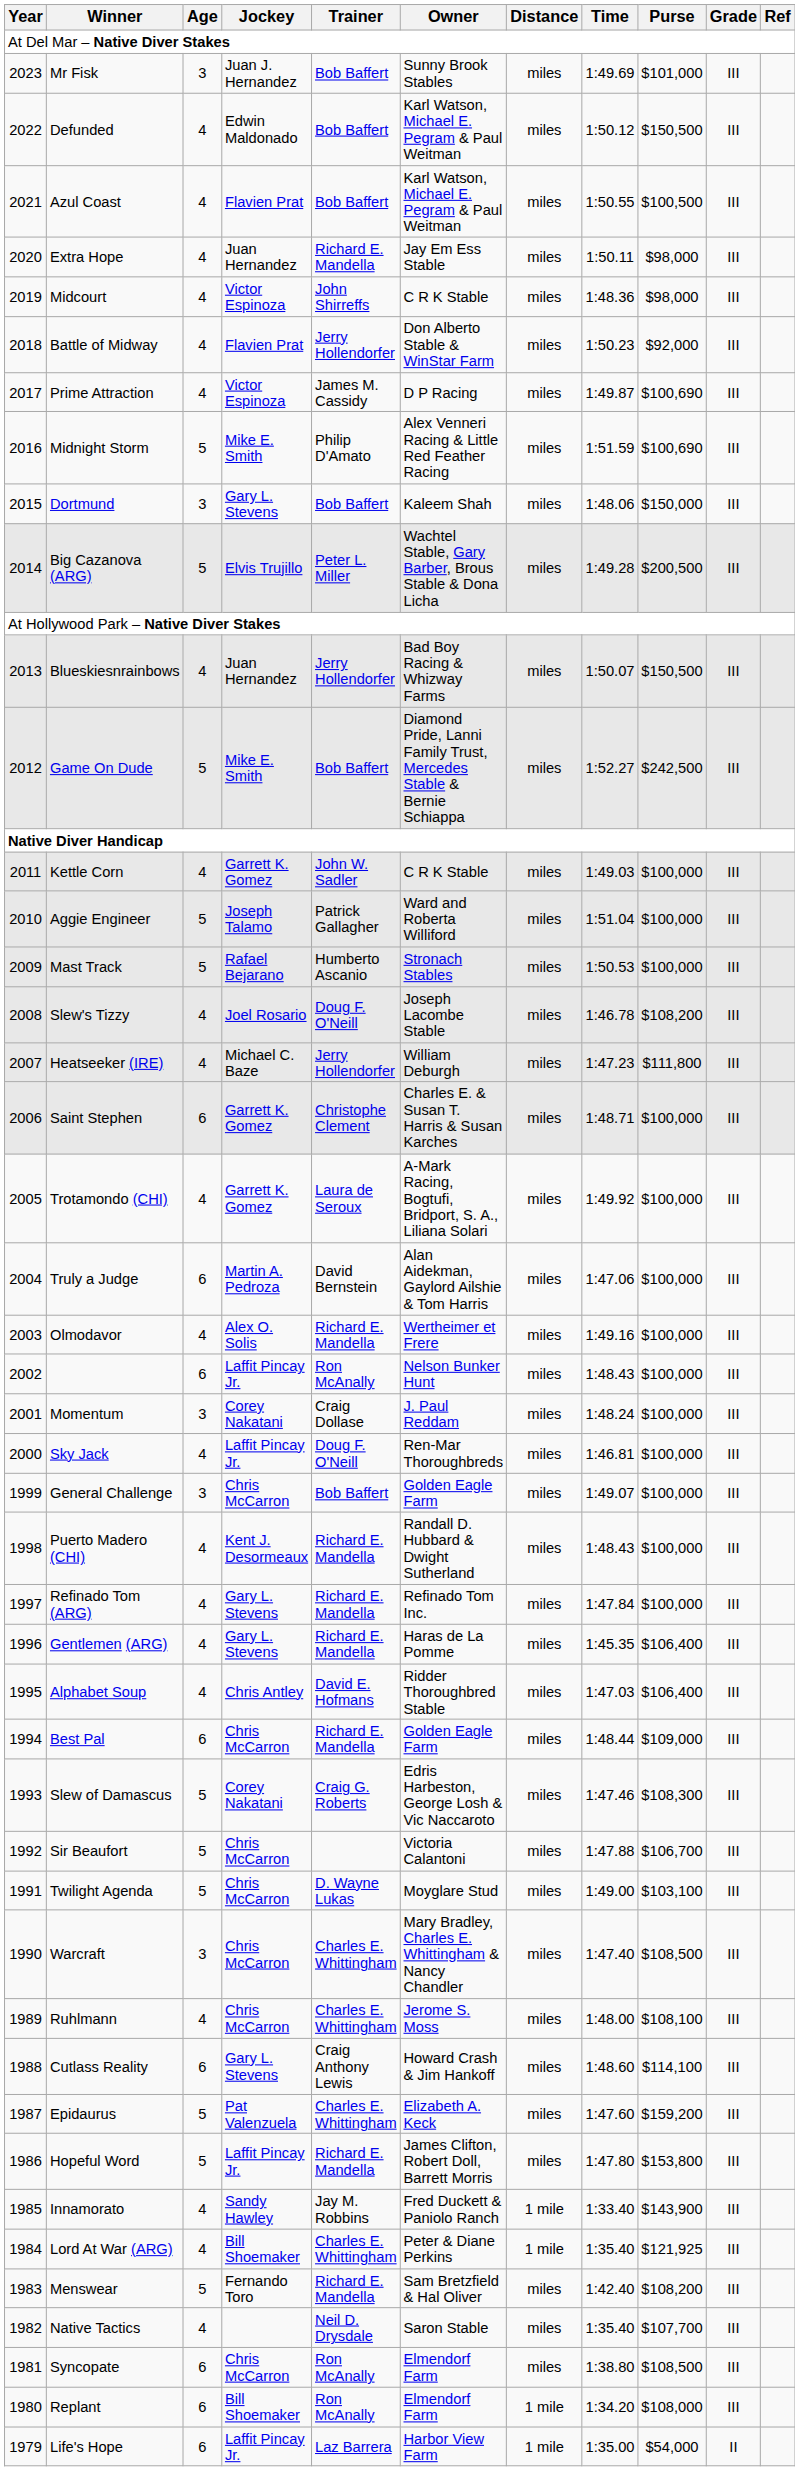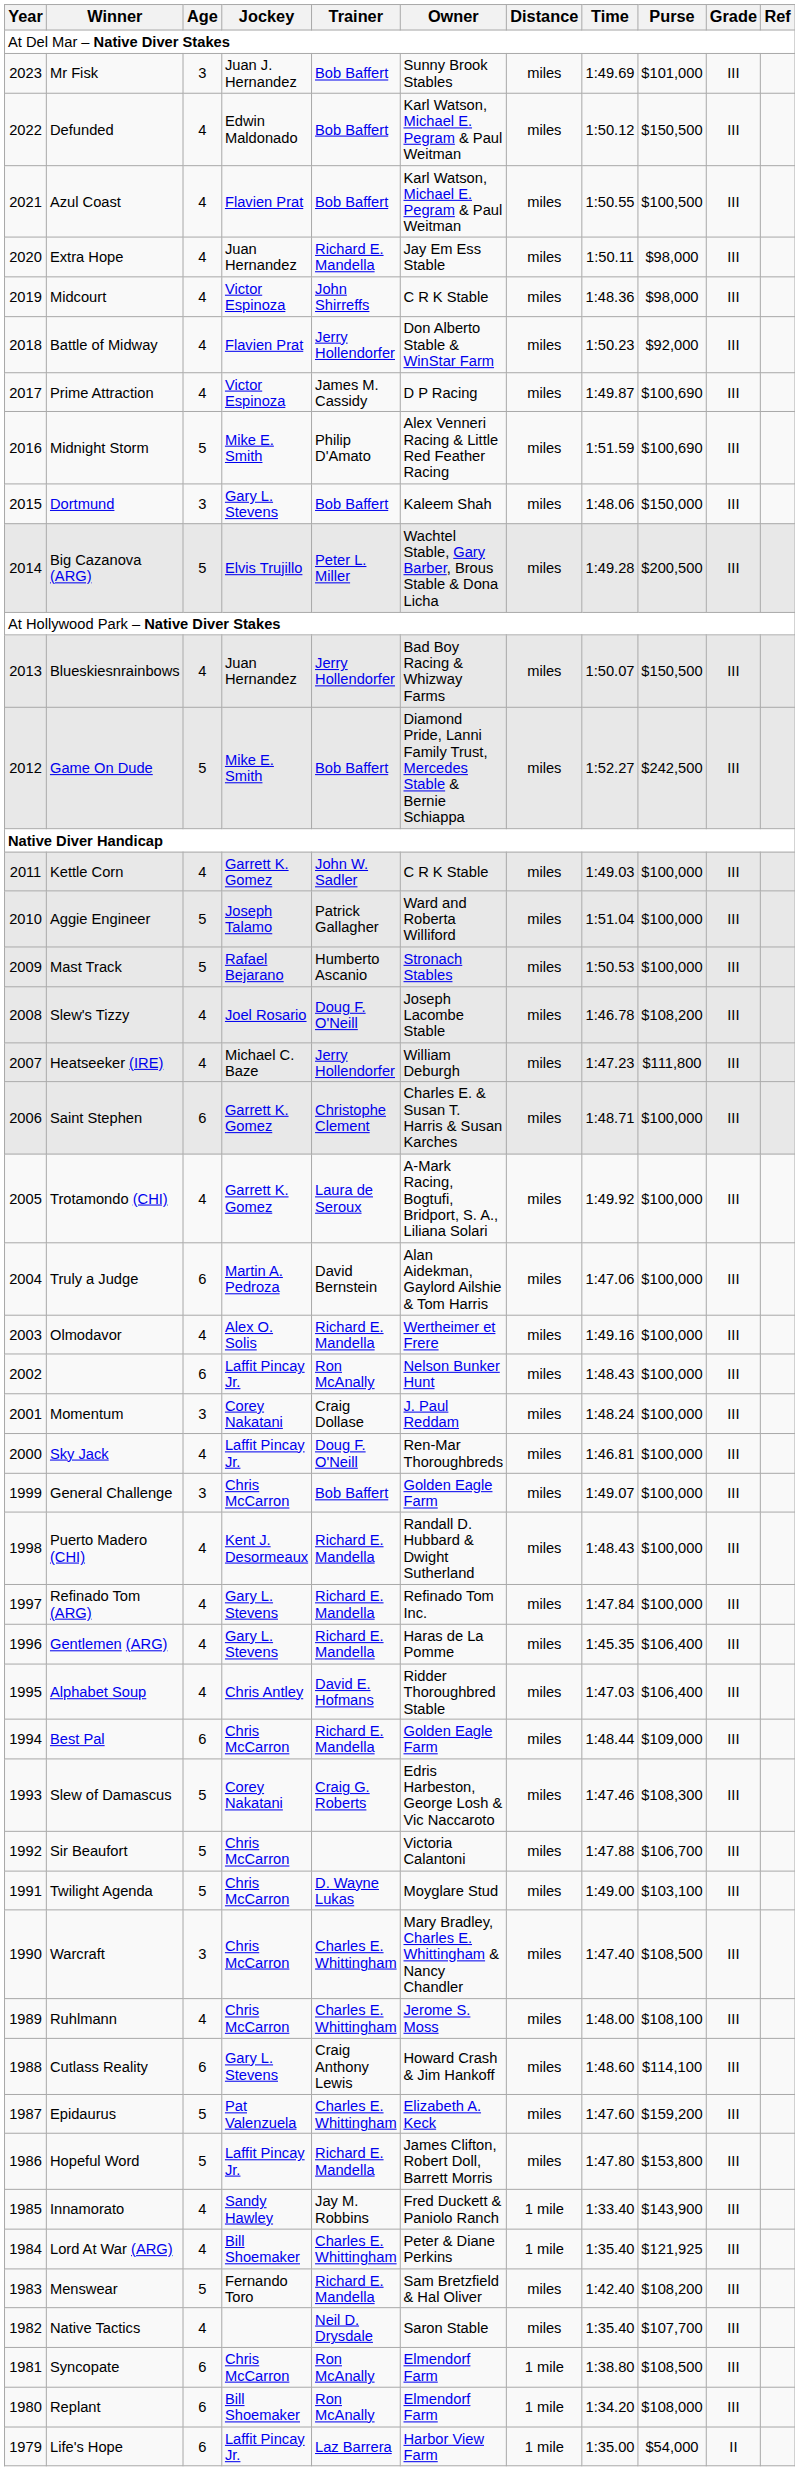 <table class="wikitable sortable">
 <tr>
 <th>Year</th>
 <th>Winner</th>
 <th>Age</th>
 <th>Jockey</th>
 <th>Trainer</th>
 <th>Owner</th>
 <th>Distance</th>
 <th>Time</th>
 <th>Purse</th>
 <th>Grade</th>
 <th>Ref</th>
 </tr>
 <tr style="font-size:90%; background-color:white">
 <td align="left" colspan=11>At Del Mar – <strong>Native Diver Stakes</strong></td>
 </tr>
 <tr style="font-size:90%;">
 <td align=center>2023</td>
 <td>Mr Fisk</td>
 <td align=center>3</td>
 <td>Juan J. Hernandez</td>
 <td><a href='#'>Bob Baffert</a></td>
 <td>Sunny Brook Stables</td>
 <td align=center> miles</td>
 <td align=center>1:49.69</td>
 <td align=center>$101,000</td>
 <td align=center>III</td>
 <td></td>
 </tr>
 <tr style="font-size:90%;">
 <td align=center>2022</td>
 <td>Defunded</td>
 <td align=center>4</td>
 <td>Edwin Maldonado</td>
 <td><a href='#'>Bob Baffert</a></td>
 <td>Karl Watson, <a href='#'>Michael E. Pegram</a> & Paul Weitman</td>
 <td align=center> miles</td>
 <td align=center>1:50.12</td>
 <td align=center>$150,500</td>
 <td align=center>III</td>
 <td></td>
 </tr>
 <tr style="font-size:90%;">
 <td align=center>2021</td>
 <td>Azul Coast</td>
 <td align=center>4</td>
 <td><a href='#'>Flavien Prat</a></td>
 <td><a href='#'>Bob Baffert</a></td>
 <td>Karl Watson, <a href='#'>Michael E. Pegram</a> & Paul Weitman</td>
 <td align=center> miles</td>
 <td align=center>1:50.55</td>
 <td align=center>$100,500</td>
 <td align=center>III</td>
 <td></td>
 </tr>
 <tr style="font-size:90%;">
 <td align=center>2020</td>
 <td>Extra Hope</td>
 <td align=center>4</td>
 <td>Juan Hernandez</td>
 <td><a href='#'>Richard E. Mandella</a></td>
 <td>Jay Em Ess Stable</td>
 <td align=center> miles</td>
 <td align=center>1:50.11</td>
 <td align=center>$98,000</td>
 <td align=center>III</td>
 <td></td>
 </tr>
 <tr style="font-size:90%;">
 <td align=center>2019</td>
 <td>Midcourt</td>
 <td align=center>4</td>
 <td><a href='#'>Victor Espinoza</a></td>
 <td><a href='#'>John Shirreffs</a></td>
 <td>C R K Stable</td>
 <td align=center> miles</td>
 <td align=center>1:48.36</td>
 <td align=center>$98,000</td>
 <td align=center>III</td>
 <td></td>
 </tr>
 <tr style="font-size:90%;">
 <td align=center>2018</td>
 <td>Battle of Midway</td>
 <td align=center>4</td>
 <td><a href='#'>Flavien Prat</a></td>
 <td><a href='#'>Jerry Hollendorfer</a></td>
 <td>Don Alberto Stable & <a href='#'>WinStar Farm</a></td>
 <td align=center> miles</td>
 <td align=center>1:50.23</td>
 <td align=center>$92,000</td>
 <td align=center>III</td>
 <td></td>
 </tr>
 <tr style="font-size:90%;">
 <td align=center>2017</td>
 <td>Prime Attraction</td>
 <td align=center>4</td>
 <td><a href='#'>Victor Espinoza</a></td>
 <td>James M. Cassidy</td>
 <td>D P Racing</td>
 <td align=center> miles</td>
 <td align=center>1:49.87</td>
 <td align=center>$100,690</td>
 <td align=center>III</td>
 <td></td>
 </tr>
 <tr style="font-size:90%;">
 <td align=center>2016</td>
 <td>Midnight Storm</td>
 <td align=center>5</td>
 <td><a href='#'>Mike E. Smith</a></td>
 <td>Philip D'Amato</td>
 <td>Alex Venneri Racing & Little Red Feather Racing</td>
 <td align=center> miles</td>
 <td align=center>1:51.59</td>
 <td align=center>$100,690</td>
 <td align=center>III</td>
 <td></td>
 </tr>
 <tr style="font-size:90%;">
 <td align=center>2015</td>
 <td><a href='#'>Dortmund</a></td>
 <td align=center>3</td>
 <td><a href='#'>Gary L. Stevens</a></td>
 <td><a href='#'>Bob Baffert</a></td>
 <td>Kaleem Shah</td>
 <td align=center> miles</td>
 <td align=center>1:48.06</td>
 <td align=center>$150,000</td>
 <td align=center>III</td>
 <td></td>
 </tr>
 <tr style="font-size:90%; background-color:#E8E8E8">
 <td align=center>2014</td>
 <td>Big Cazanova <a href='#'>(ARG)</a></td>
 <td align=center>5</td>
 <td><a href='#'>Elvis Trujillo</a></td>
 <td><a href='#'>Peter L. Miller</a></td>
 <td>Wachtel Stable, <a href='#'>Gary Barber</a>, Brous Stable & Dona Licha</td>
 <td align=center> miles</td>
 <td align=center>1:49.28</td>
 <td align=center>$200,500</td>
 <td align=center>III</td>
 <td></td>
 </tr>
 <tr style="font-size:90%; background-color:white">
 <td align="left" colspan=11>At Hollywood Park – <strong>Native Diver Stakes</strong></td>
 </tr>
 <tr style="font-size:90%; background-color:#E8E8E8">
 <td align=center>2013</td>
 <td>Blueskiesnrainbows</td>
 <td align=center>4</td>
 <td>Juan Hernandez</td>
 <td><a href='#'>Jerry Hollendorfer</a></td>
 <td>Bad Boy Racing & Whizway Farms</td>
 <td align=center> miles</td>
 <td align=center>1:50.07</td>
 <td align=center>$150,500</td>
 <td align=center>III</td>
 <td></td>
 </tr>
 <tr style="font-size:90%; background-color:#E8E8E8">
 <td align=center>2012</td>
 <td><a href='#'>Game On Dude</a></td>
 <td align=center>5</td>
 <td><a href='#'>Mike E. Smith</a></td>
 <td><a href='#'>Bob Baffert</a></td>
 <td>Diamond Pride, Lanni Family Trust, <a href='#'>Mercedes Stable</a> & Bernie Schiappa</td>
 <td align=center> miles</td>
 <td align=center>1:52.27</td>
 <td align=center>$242,500</td>
 <td align=center>III</td>
 <td></td>
 </tr>
 <tr style="font-size:90%; background-color:white">
 <td align="left" colspan=11><strong>Native Diver Handicap </strong></td>
 </tr>
 <tr style="font-size:90%; background-color:#E8E8E8">
 <td align=center>2011</td>
 <td>Kettle Corn</td>
 <td align=center>4</td>
 <td><a href='#'>Garrett K. Gomez</a></td>
 <td><a href='#'>John W. Sadler</a></td>
 <td>C R K Stable</td>
 <td align=center> miles</td>
 <td align=center>1:49.03</td>
 <td align=center>$100,000</td>
 <td align=center>III</td>
 <td></td>
 </tr>
 <tr style="font-size:90%; background-color:#E8E8E8">
 <td align=center>2010</td>
 <td>Aggie Engineer</td>
 <td align=center>5</td>
 <td><a href='#'>Joseph Talamo</a></td>
 <td>Patrick Gallagher</td>
 <td>Ward and Roberta Williford</td>
 <td align=center> miles</td>
 <td align=center>1:51.04</td>
 <td align=center>$100,000</td>
 <td align=center>III</td>
 <td></td>
 </tr>
 <tr style="font-size:90%; background-color:#E8E8E8">
 <td align=center>2009</td>
 <td>Mast Track</td>
 <td align=center>5</td>
 <td><a href='#'>Rafael Bejarano</a></td>
 <td>Humberto Ascanio</td>
 <td><a href='#'>Stronach Stables</a></td>
 <td align=center> miles</td>
 <td align=center>1:50.53</td>
 <td align=center>$100,000</td>
 <td align=center>III</td>
 <td></td>
 </tr>
 <tr style="font-size:90%; background-color:#E8E8E8">
 <td align=center>2008</td>
 <td>Slew's Tizzy</td>
 <td align=center>4</td>
 <td><a href='#'>Joel Rosario</a></td>
 <td><a href='#'>Doug F. O'Neill</a></td>
 <td>Joseph Lacombe Stable</td>
 <td align=center> miles</td>
 <td align=center>1:46.78</td>
 <td align=center>$108,200</td>
 <td align=center>III</td>
 <td></td>
 </tr>
 <tr style="font-size:90%; background-color:#E8E8E8">
 <td align=center>2007</td>
 <td>Heatseeker <a href='#'>(IRE)</a></td>
 <td align=center>4</td>
 <td>Michael C. Baze</td>
 <td><a href='#'>Jerry Hollendorfer</a></td>
 <td>William Deburgh</td>
 <td align=center> miles</td>
 <td align=center>1:47.23</td>
 <td align=center>$111,800</td>
 <td align=center>III</td>
 <td></td>
 </tr>
 <tr style="font-size:90%; background-color:#E8E8E8">
 <td align=center>2006</td>
 <td>Saint Stephen</td>
 <td align=center>6</td>
 <td><a href='#'>Garrett K. Gomez</a></td>
 <td><a href='#'>Christophe Clement</a></td>
 <td>Charles E. & Susan T. Harris & Susan Karches</td>
 <td align=center> miles</td>
 <td align=center>1:48.71</td>
 <td align=center>$100,000</td>
 <td align=center>III</td>
 <td></td>
 </tr>
 <tr style="font-size:90%;">
 <td align=center>2005</td>
 <td>Trotamondo <a href='#'>(CHI)</a></td>
 <td align=center>4</td>
 <td><a href='#'>Garrett K. Gomez</a></td>
 <td><a href='#'>Laura de Seroux</a></td>
 <td>A-Mark Racing, Bogtufi, Bridport, S. A., Liliana Solari</td>
 <td align=center> miles</td>
 <td align=center>1:49.92</td>
 <td align=center>$100,000</td>
 <td align=center>III</td>
 <td></td>
 </tr>
 <tr style="font-size:90%;">
 <td align=center>2004</td>
 <td>Truly a Judge</td>
 <td align=center>6</td>
 <td><a href='#'>Martin A. Pedroza</a></td>
 <td>David Bernstein</td>
 <td>Alan Aidekman, Gaylord Ailshie & Tom Harris</td>
 <td align=center> miles</td>
 <td align=center>1:47.06</td>
 <td align=center>$100,000</td>
 <td align=center>III</td>
 <td></td>
 </tr>
 <tr style="font-size:90%;">
 <td align=center>2003</td>
 <td>Olmodavor</td>
 <td align=center>4</td>
 <td><a href='#'>Alex O. Solis</a></td>
 <td><a href='#'>Richard E. Mandella</a></td>
 <td><a href='#'>Wertheimer et Frere</a></td>
 <td align=center> miles</td>
 <td align=center>1:49.16</td>
 <td align=center>$100,000</td>
 <td align=center>III</td>
 <td></td>
 </tr>
 <tr style="font-size:90%;">
 <td align=center>2002</td>
 <td></td>
 <td align=center>6</td>
 <td><a href='#'>Laffit Pincay Jr.</a></td>
 <td><a href='#'>Ron McAnally</a></td>
 <td><a href='#'>Nelson Bunker Hunt</a></td>
 <td align=center> miles</td>
 <td align=center>1:48.43</td>
 <td align=center>$100,000</td>
 <td align=center>III</td>
 <td></td>
 </tr>
 <tr style="font-size:90%;">
 <td align=center>2001</td>
 <td>Momentum</td>
 <td align=center>3</td>
 <td><a href='#'>Corey Nakatani</a></td>
 <td>Craig Dollase</td>
 <td><a href='#'>J. Paul Reddam</a></td>
 <td align=center> miles</td>
 <td align=center>1:48.24</td>
 <td align=center>$100,000</td>
 <td align=center>III</td>
 <td></td>
 </tr>
 <tr style="font-size:90%;">
 <td align=center>2000</td>
 <td><a href='#'>Sky Jack</a></td>
 <td align=center>4</td>
 <td><a href='#'>Laffit Pincay Jr.</a></td>
 <td><a href='#'>Doug F. O'Neill</a></td>
 <td>Ren-Mar Thoroughbreds</td>
 <td align=center> miles</td>
 <td align=center>1:46.81</td>
 <td align=center>$100,000</td>
 <td align=center>III</td>
 <td></td>
 </tr>
 <tr style="font-size:90%;">
 <td align=center>1999</td>
 <td>General Challenge</td>
 <td align=center>3</td>
 <td><a href='#'>Chris McCarron</a></td>
 <td><a href='#'>Bob Baffert</a></td>
 <td><a href='#'>Golden Eagle Farm</a></td>
 <td align=center> miles</td>
 <td align=center>1:49.07</td>
 <td align=center>$100,000</td>
 <td align=center>III</td>
 <td></td>
 </tr>
 <tr style="font-size:90%;">
 <td align=center>1998</td>
 <td>Puerto Madero <a href='#'>(CHI)</a></td>
 <td align=center>4</td>
 <td><a href='#'>Kent J. Desormeaux</a></td>
 <td><a href='#'>Richard E. Mandella</a></td>
 <td>Randall D. Hubbard & Dwight Sutherland</td>
 <td align=center> miles</td>
 <td align=center>1:48.43</td>
 <td align=center>$100,000</td>
 <td align=center>III</td>
 <td></td>
 </tr>
 <tr style="font-size:90%;">
 <td align=center>1997</td>
 <td>Refinado Tom <a href='#'>(ARG)</a></td>
 <td align=center>4</td>
 <td><a href='#'>Gary L. Stevens</a></td>
 <td><a href='#'>Richard E. Mandella</a></td>
 <td>Refinado Tom Inc.</td>
 <td align=center> miles</td>
 <td align=center>1:47.84</td>
 <td align=center>$100,000</td>
 <td align=center>III</td>
 <td></td>
 </tr>
 <tr style="font-size:90%;">
 <td align=center>1996</td>
 <td><a href='#'>Gentlemen</a> <a href='#'>(ARG)</a></td>
 <td align=center>4</td>
 <td><a href='#'>Gary L. Stevens</a></td>
 <td><a href='#'>Richard E. Mandella</a></td>
 <td>Haras de La Pomme</td>
 <td align=center> miles</td>
 <td align=center>1:45.35</td>
 <td align=center>$106,400</td>
 <td align=center>III</td>
 <td></td>
 </tr>
 <tr style="font-size:90%;">
 <td align=center>1995</td>
 <td><a href='#'>Alphabet Soup</a></td>
 <td align=center>4</td>
 <td><a href='#'>Chris Antley</a></td>
 <td><a href='#'>David E. Hofmans</a></td>
 <td>Ridder Thoroughbred Stable</td>
 <td align=center> miles</td>
 <td align=center>1:47.03</td>
 <td align=center>$106,400</td>
 <td align=center>III</td>
 <td></td>
 </tr>
 <tr style="font-size:90%;">
 <td align=center>1994</td>
 <td><a href='#'>Best Pal</a></td>
 <td align=center>6</td>
 <td><a href='#'>Chris McCarron</a></td>
 <td><a href='#'>Richard E. Mandella</a></td>
 <td><a href='#'>Golden Eagle Farm</a></td>
 <td align=center> miles</td>
 <td align=center>1:48.44</td>
 <td align=center>$109,000</td>
 <td align=center>III</td>
 <td></td>
 </tr>
 <tr style="font-size:90%;">
 <td align=center>1993</td>
 <td>Slew of Damascus</td>
 <td align=center>5</td>
 <td><a href='#'>Corey Nakatani</a></td>
 <td><a href='#'>Craig G. Roberts</a></td>
 <td>Edris Harbeston, George Losh & Vic Naccaroto</td>
 <td align=center> miles</td>
 <td align=center>1:47.46</td>
 <td align=center>$108,300</td>
 <td align=center>III</td>
 <td></td>
 </tr>
 <tr style="font-size:90%;">
 <td align=center>1992</td>
 <td>Sir Beaufort</td>
 <td align=center>5</td>
 <td><a href='#'>Chris McCarron</a></td>
 <td></td>
 <td>Victoria Calantoni</td>
 <td align=center> miles</td>
 <td align=center>1:47.88</td>
 <td align=center>$106,700</td>
 <td align=center>III</td>
 <td></td>
 </tr>
 <tr style="font-size:90%;">
 <td align=center>1991</td>
 <td>Twilight Agenda</td>
 <td align=center>5</td>
 <td><a href='#'>Chris McCarron</a></td>
 <td><a href='#'>D. Wayne Lukas</a></td>
 <td>Moyglare Stud</td>
 <td align=center> miles</td>
 <td align=center>1:49.00</td>
 <td align=center>$103,100</td>
 <td align=center>III</td>
 <td></td>
 </tr>
 <tr style="font-size:90%;">
 <td align=center>1990</td>
 <td>Warcraft</td>
 <td align=center>3</td>
 <td><a href='#'>Chris McCarron</a></td>
 <td><a href='#'>Charles E. Whittingham</a></td>
 <td>Mary Bradley, <a href='#'>Charles E. Whittingham</a> & Nancy Chandler</td>
 <td align=center> miles</td>
 <td align=center>1:47.40</td>
 <td align=center>$108,500</td>
 <td align=center>III</td>
 <td></td>
 </tr>
 <tr style="font-size:90%;">
 <td align=center>1989</td>
 <td>Ruhlmann</td>
 <td align=center>4</td>
 <td><a href='#'>Chris McCarron</a></td>
 <td><a href='#'>Charles E. Whittingham</a></td>
 <td><a href='#'>Jerome S. Moss</a></td>
 <td align=center> miles</td>
 <td align=center>1:48.00</td>
 <td align=center>$108,100</td>
 <td align=center>III</td>
 <td></td>
 </tr>
 <tr style="font-size:90%;">
 <td align=center>1988</td>
 <td>Cutlass Reality</td>
 <td align=center>6</td>
 <td><a href='#'>Gary L. Stevens</a></td>
 <td>Craig Anthony Lewis</td>
 <td>Howard Crash & Jim Hankoff</td>
 <td align=center> miles</td>
 <td align=center>1:48.60</td>
 <td align=center>$114,100</td>
 <td align=center>III</td>
 <td></td>
 </tr>
 <tr style="font-size:90%;">
 <td align=center>1987</td>
 <td>Epidaurus</td>
 <td align=center>5</td>
 <td><a href='#'>Pat Valenzuela</a></td>
 <td><a href='#'>Charles E. Whittingham</a></td>
 <td><a href='#'>Elizabeth A. Keck</a></td>
 <td align=center> miles</td>
 <td align=center>1:47.60</td>
 <td align=center>$159,200</td>
 <td align=center>III</td>
 <td></td>
 </tr>
 <tr style="font-size:90%;">
 <td align=center>1986</td>
 <td>Hopeful Word</td>
 <td align=center>5</td>
 <td><a href='#'>Laffit Pincay Jr.</a></td>
 <td><a href='#'>Richard E. Mandella</a></td>
 <td>James Clifton, Robert Doll, Barrett Morris</td>
 <td align=center> miles</td>
 <td align=center>1:47.80</td>
 <td align=center>$153,800</td>
 <td align=center>III</td>
 <td></td>
 </tr>
 <tr style="font-size:90%;">
 <td align=center>1985</td>
 <td>Innamorato</td>
 <td align=center>4</td>
 <td><a href='#'>Sandy Hawley</a></td>
 <td>Jay M. Robbins</td>
 <td>Fred Duckett & Paniolo Ranch</td>
 <td align=center>1 mile</td>
 <td align=center>1:33.40</td>
 <td align=center>$143,900</td>
 <td align=center>III</td>
 <td></td>
 </tr>
 <tr style="font-size:90%;">
 <td align=center>1984</td>
 <td>Lord At War <a href='#'>(ARG)</a></td>
 <td align=center>4</td>
 <td><a href='#'>Bill Shoemaker</a></td>
 <td><a href='#'>Charles E. Whittingham</a></td>
 <td>Peter & Diane Perkins</td>
 <td align=center>1 mile</td>
 <td align=center>1:35.40</td>
 <td align=center>$121,925</td>
 <td align=center>III</td>
 <td></td>
 </tr>
 <tr style="font-size:90%;">
 <td align=center>1983</td>
 <td>Menswear</td>
 <td align=center>5</td>
 <td>Fernando Toro</td>
 <td><a href='#'>Richard E. Mandella</a></td>
 <td>Sam Bretzfield & Hal Oliver</td>
 <td align=center> miles</td>
 <td align=center>1:42.40</td>
 <td align=center>$108,200</td>
 <td align=center>III</td>
 <td></td>
 </tr>
 <tr style="font-size:90%;">
 <td align=center>1982</td>
 <td>Native Tactics</td>
 <td align=center>4</td>
 <td></td>
 <td><a href='#'>Neil D. Drysdale</a></td>
 <td>Saron Stable</td>
 <td align=center> miles</td>
 <td align=center>1:35.40</td>
 <td align=center>$107,700</td>
 <td align=center>III</td>
 <td></td>
 </tr>
 <tr style="font-size:90%;">
 <td align=center>1981</td>
 <td>Syncopate</td>
 <td align=center>6</td>
 <td><a href='#'>Chris McCarron</a></td>
 <td><a href='#'>Ron McAnally</a></td>
 <td><a href='#'>Elmendorf Farm</a></td>
-<td align=center> miles</td>
+<td align=center>1 mile</td>
 <td align=center>1:38.80</td>
 <td align=center>$108,500</td>
 <td align=center>III</td>
 <td></td>
 </tr>
 <tr style="font-size:90%;">
 <td align=center>1980</td>
 <td>Replant</td>
 <td align=center>6</td>
 <td><a href='#'>Bill Shoemaker</a></td>
 <td><a href='#'>Ron McAnally</a></td>
 <td><a href='#'>Elmendorf Farm</a></td>
 <td align=center>1 mile</td>
 <td align=center>1:34.20</td>
 <td align=center>$108,000</td>
 <td align=center>III</td>
 <td></td>
 </tr>
 <tr style="font-size:90%;">
 <td align=center>1979</td>
 <td>Life's Hope</td>
 <td align=center>6</td>
 <td><a href='#'>Laffit Pincay Jr.</a></td>
 <td><a href='#'>Laz Barrera</a></td>
 <td><a href='#'>Harbor View Farm</a></td>
 <td align=center>1 mile</td>
 <td align=center>1:35.00</td>
 <td align=center>$54,000</td>
 <td align=center>II</td>
 <td></td>
 </tr>
 </table>
